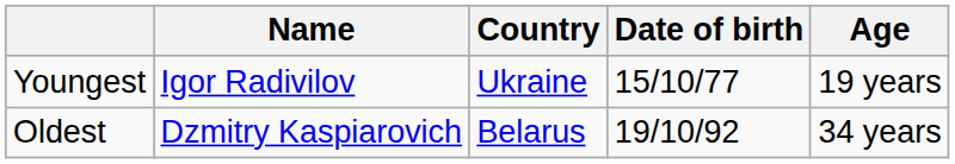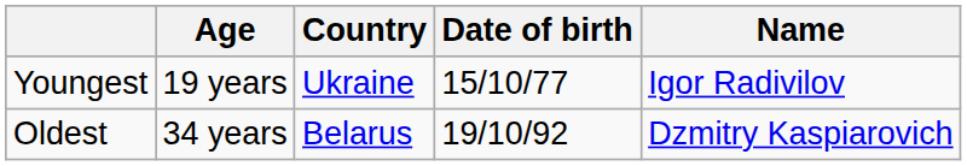 <table class="wikitable">
 <tr>
 <th></th>
-<th>Name</th>
+<th>Age</th>
 <th>Country</th>
 <th>Date of birth</th>
-<th>Age</th>
+<th>Name</th>
 </tr>
 <tr>
 <td>Youngest</td>
-<td><a href='#'>Igor Radivilov</a></td>
+<td>19 years</td>
 <td> <a href='#'>Ukraine</a></td>
 <td>15/10/77</td>
-<td>19 years</td>
+<td><a href='#'>Igor Radivilov</a></td>
 </tr>
 <tr>
 <td>Oldest</td>
-<td><a href='#'>Dzmitry Kaspiarovich</a></td>
+<td>34 years</td>
 <td> <a href='#'>Belarus</a></td>
 <td>19/10/92</td>
-<td>34 years</td>
+<td><a href='#'>Dzmitry Kaspiarovich</a></td>
 </tr>
 </table>
